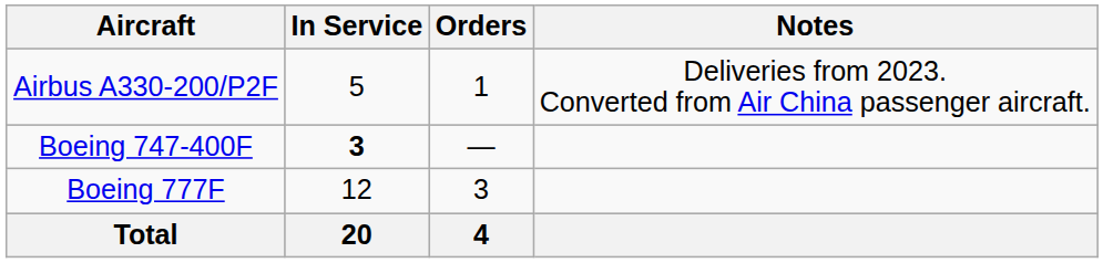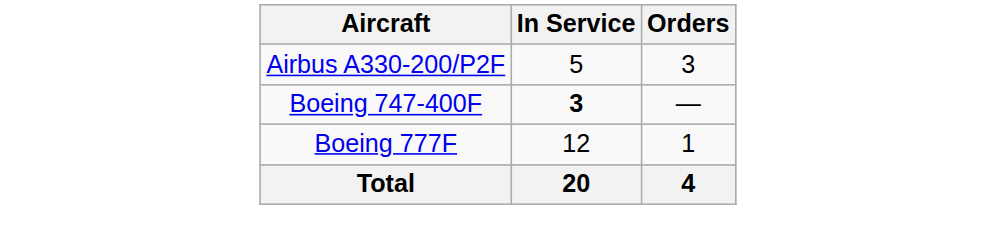 <table class="wikitable" style="margin:1em auto; border-collapse:collapse;text-align:center">
 <tr>
 <th>Aircraft</th>
 <th>In Service</th>
 <th>Orders</th>
-<th>Notes</th>
 </tr>
 <tr>
 <td><a href='#'>Airbus A330-200/P2F</a></td>
 <td>5</td>
-<td>1</td>
-<td>Deliveries from 2023.<br>Converted from <a href='#'>Air China</a> passenger aircraft.</td>
+<td>3</td>
 </tr>
 <tr>
 <td><a href='#'>Boeing 747-400F</a></td>
 <td><strong>3</strong></td>
 <td>—</td>
-<td></td>
 </tr>
 <tr>
 <td><a href='#'>Boeing 777F</a></td>
 <td>12</td>
-<td>3</td>
-<td></td>
+<td>1</td>
 </tr>
 <tr>
 <th>Total</th>
 <th>20</th>
 <th>4</th>
-<th></th>
 </tr>
 </table>
